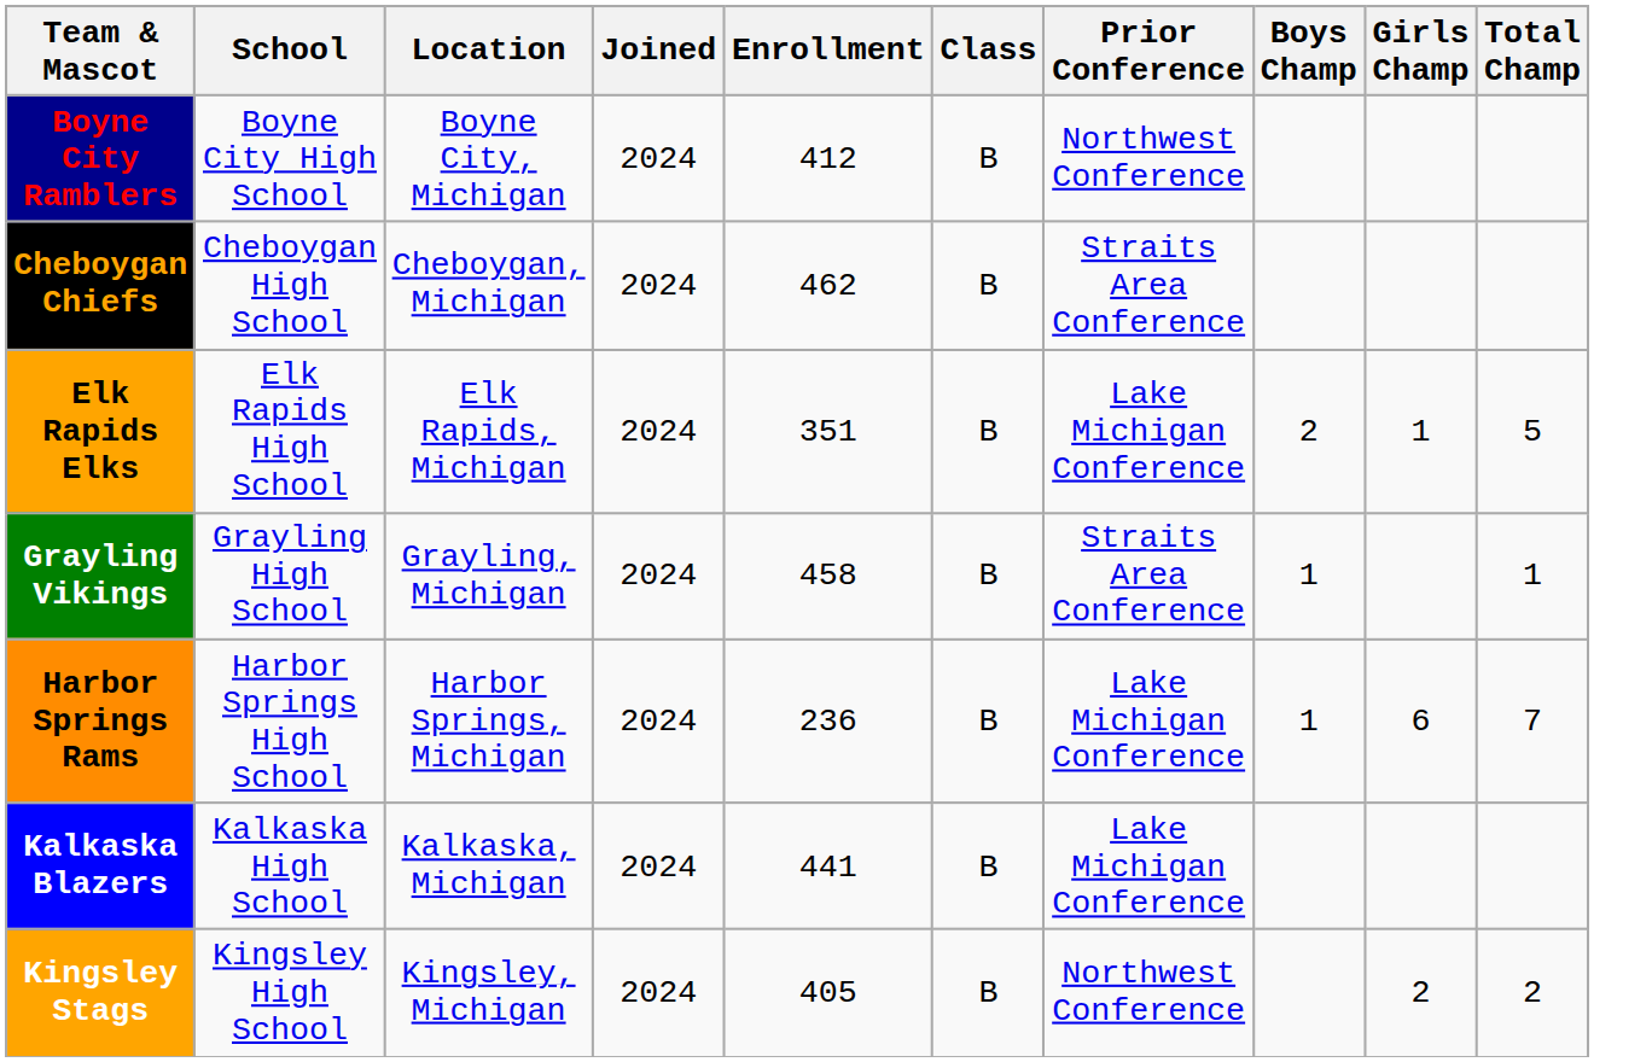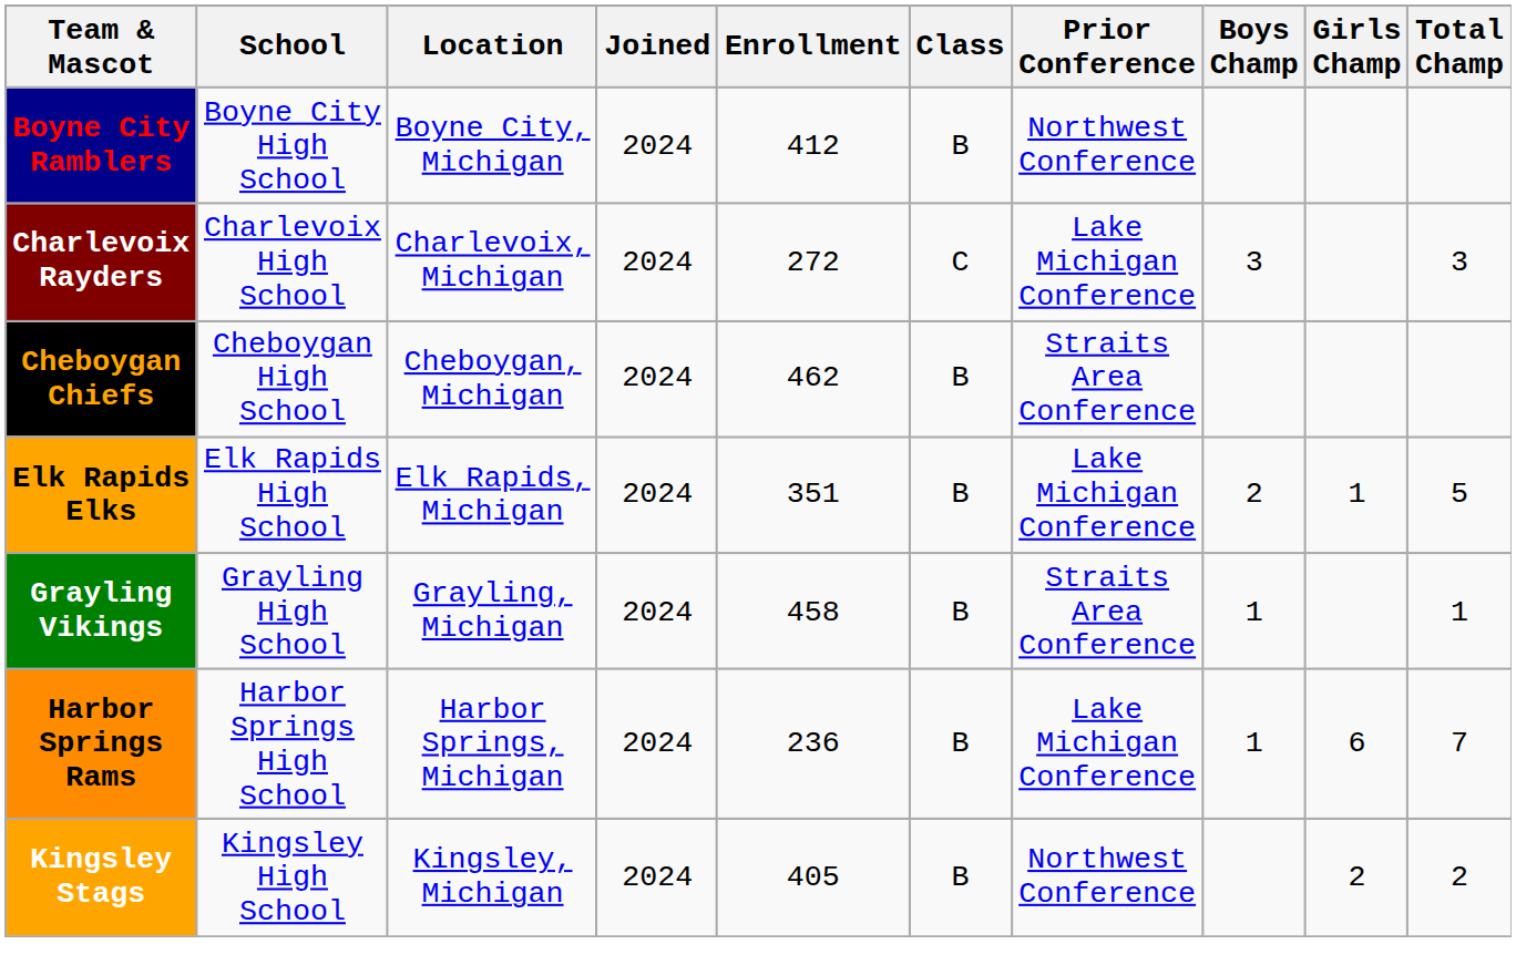 <table class="wikitable sortable" style="text-align: center;">
 <tr>
 <th>Team & Mascot</th>
 <th>School</th>
 <th>Location</th>
 <th>Joined</th>
 <th>Enrollment</th>
 <th>Class</th>
 <th>Prior Conference</th>
 <th>Boys Champ</th>
 <th>Girls Champ</th>
 <th>Total Champ</th>
 </tr>
 <tr>
 <th align=center style="background:darkblue;color:red">Boyne City Ramblers</th>
 <td><a href='#'>Boyne City High School</a></td>
 <td><a href='#'>Boyne City, Michigan</a></td>
 <td>2024</td>
 <td>412</td>
 <td>B</td>
 <td><a href='#'>Northwest Conference</a></td>
 <td></td>
 <td></td>
 <td></td>
+</tr>
+<tr>
+<th align=center style="background:maroon;color:white">Charlevoix Rayders</th>
+<td><a href='#'>Charlevoix High School</a></td>
+<td><a href='#'>Charlevoix, Michigan</a></td>
+<td>2024</td>
+<td>272</td>
+<td>C</td>
+<td><a href='#'>Lake Michigan Conference</a></td>
+<td>3</td>
+<td></td>
+<td>3</td>
 </tr>
 <tr>
 <th align=center style="background:black;color:orange">Cheboygan Chiefs</th>
 <td><a href='#'>Cheboygan High School</a></td>
 <td><a href='#'>Cheboygan, Michigan</a></td>
 <td>2024</td>
 <td>462</td>
 <td>B</td>
 <td><a href='#'>Straits Area Conference</a></td>
 <td></td>
 <td></td>
 <td></td>
 </tr>
 <tr>
 <th align=center style="background:orange;color:black">Elk Rapids Elks</th>
 <td><a href='#'>Elk Rapids High School</a></td>
 <td><a href='#'>Elk Rapids, Michigan</a></td>
 <td>2024</td>
 <td>351</td>
 <td>B</td>
 <td><a href='#'>Lake Michigan Conference</a></td>
 <td>2</td>
 <td>1</td>
 <td>5</td>
 </tr>
 <tr>
 <th align=center style="background:green;color:white">Grayling Vikings</th>
 <td><a href='#'>Grayling High School</a></td>
 <td><a href='#'>Grayling, Michigan</a></td>
 <td>2024</td>
 <td>458</td>
 <td>B</td>
 <td><a href='#'>Straits Area Conference</a></td>
 <td>1</td>
 <td></td>
 <td>1</td>
 </tr>
 <tr>
 <th align=center style="background:darkorange;color:black">Harbor Springs Rams</th>
 <td><a href='#'>Harbor Springs High School</a></td>
 <td><a href='#'>Harbor Springs, Michigan</a></td>
 <td>2024</td>
 <td>236</td>
 <td>B</td>
 <td><a href='#'>Lake Michigan Conference</a></td>
 <td>1</td>
 <td>6</td>
 <td>7</td>
 </tr>
 <tr>
-<th align=center style="background:blue;color:white">Kalkaska Blazers</th>
-<td><a href='#'>Kalkaska High School</a></td>
-<td><a href='#'>Kalkaska, Michigan</a></td>
-<td>2024</td>
-<td>441</td>
-<td>B</td>
-<td><a href='#'>Lake Michigan Conference</a></td>
-<td></td>
-<td></td>
-<td></td>
-</tr>
-<tr>
 <th align=center style="background:orange;color:white">Kingsley Stags</th>
 <td><a href='#'>Kingsley High School</a></td>
 <td><a href='#'>Kingsley, Michigan</a></td>
 <td>2024</td>
 <td>405</td>
 <td>B</td>
 <td><a href='#'>Northwest Conference</a></td>
 <td></td>
 <td>2</td>
 <td>2</td>
 </tr>
 <tr>
 </tr>
 </table>
